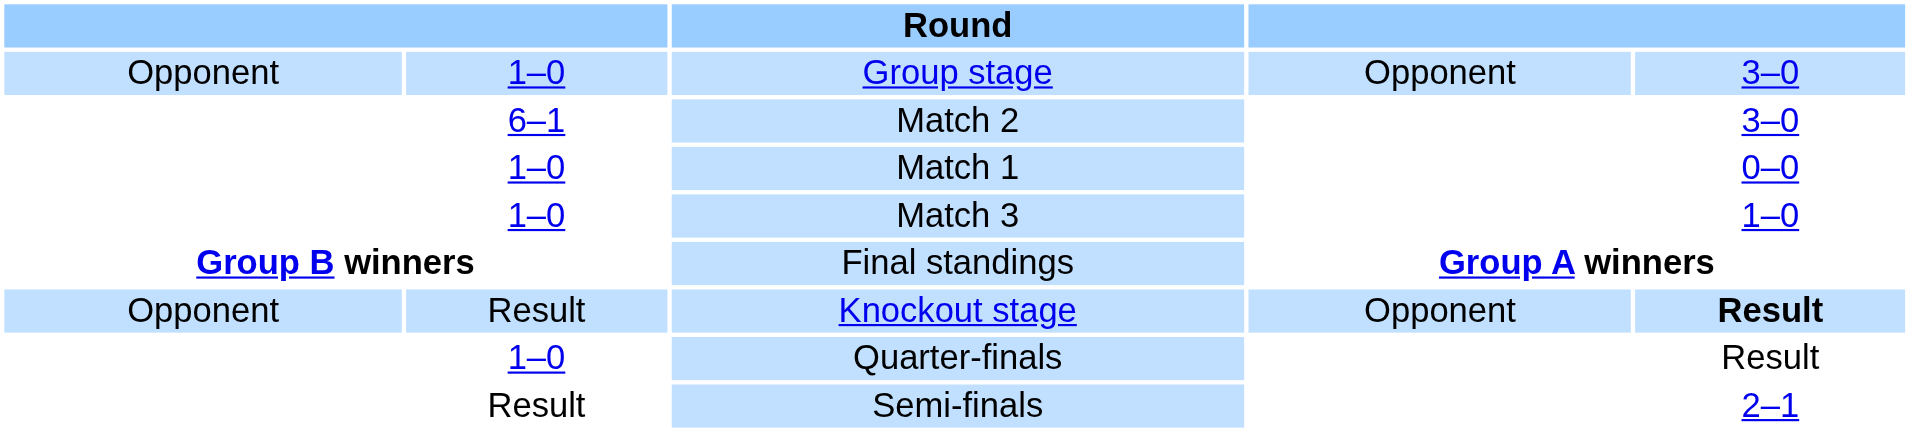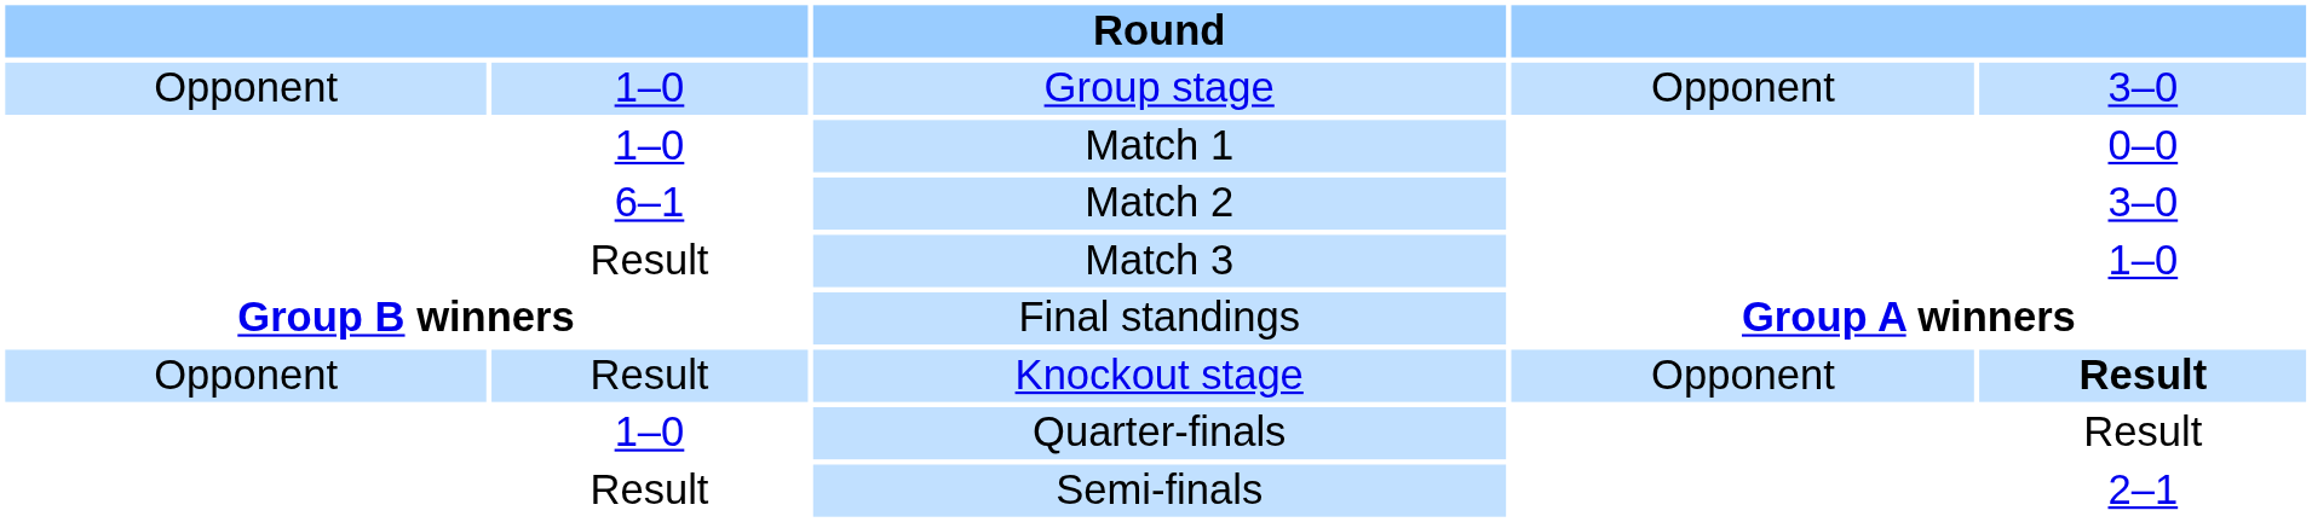 <table style="width:100%; text-align:center;">
 <tr style="vertical-align:top; background:#99CCFF;">
 <th colspan="2"></th>
 <th>Round</th>
 <th colspan="2"></th>
 </tr>
 <tr style="vertical-align:top; background:#C1E0FF;">
 <td>Opponent</td>
 <td><a href='#'>1–0</a></td>
 <td><a href='#'>Group stage</a></td>
 <td>Opponent</td>
 <td><a href='#'>3–0</a></td>
 </tr>
 <tr>
 <td style="text-align:left"></td>
+<td><a href='#'>1–0</a></td>
+<td style="background:#C1E0FF">Match 1</td>
+<td style="text-align:left"></td>
+<td><a href='#'>0–0</a></td>
+</tr>
+<tr>
+<td style="text-align:left"></td>
 <td><a href='#'>6–1</a></td>
 <td style="background:#C1E0FF">Match 2</td>
 <td style="text-align:left"></td>
 <td><a href='#'>3–0</a></td>
 </tr>
 <tr>
 <td style="text-align:left"></td>
-<td><a href='#'>1–0</a></td>
-<td style="background:#C1E0FF">Match 1</td>
-<td style="text-align:left"></td>
-<td><a href='#'>0–0</a></td>
-</tr>
-<tr>
-<td style="text-align:left"></td>
-<td><a href='#'>1–0</a></td>
+<td>Result</td>
 <td style="background:#C1E0FF">Match 3</td>
 <td style="text-align:left"></td>
 <td><a href='#'>1–0</a></td>
 </tr>
 <tr>
 <td colspan="2" style="text-align:center"><strong><a href='#'>Group B</a> winners</strong><br><div></div></td>
 <td style="background:#C1E0FF">Final standings</td>
 <td colspan="2" style="text-align:center"><strong><a href='#'>Group A</a> winners</strong><br><div></div></td>
 </tr>
 <tr style="vertical-align:top; background:#C1E0FF">
 <td>Opponent</td>
 <td>Result</td>
 <td><a href='#'>Knockout stage</a></td>
 <td>Opponent</td>
 <td><strong>Result</strong></td>
 </tr>
 <tr>
 <td style="text-align:left"></td>
 <td><a href='#'>1–0</a></td>
 <td style="background:#C1E0FF">Quarter-finals</td>
 <td style="text-align:left"></td>
 <td>Result</td>
 </tr>
 <tr>
 <td style="text-align:left"></td>
 <td>Result</td>
 <td style="background:#C1E0FF">Semi-finals</td>
 <td style="text-align:left"></td>
 <td><a href='#'>2–1</a></td>
 </tr>
 </table>
